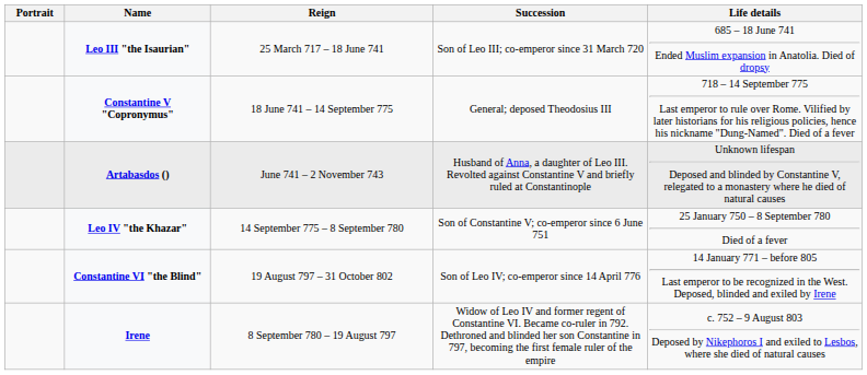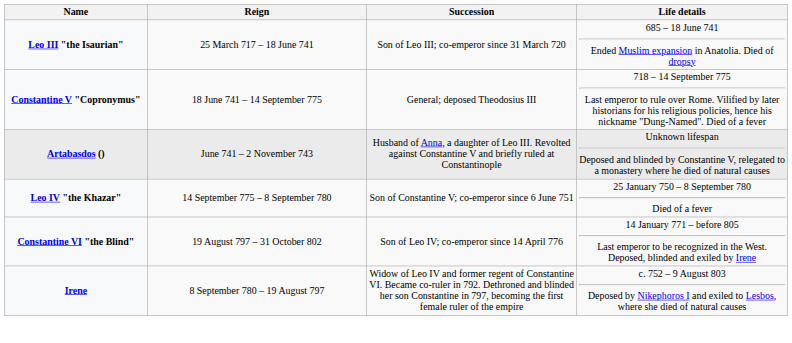 <table class="wikitable plainrowheaders" style="width:100%; text-align:center">
 <tr>
-<th scope=col width="7%">Portrait</th>
 <th scope=col width="17%">Name</th>
 <th scope=col width="26%">Reign</th>
 <th scope=col width="25%">Succession</th>
 <th scope=col width="25%">Life details</th>
 </tr>
 <tr>
-<td></td>
 <th scope=row style="text-align:center; background:#F8F9FA"><strong><a href='#'>Leo III</a></strong> "the Isaurian"<br></th>
 <td>25 March 717 – 18 June 741<br></td>
 <td>Son of Leo III; co-emperor since 31 March 720</td>
 <td> 685 – 18 June 741<br><hr>Ended <a href='#'>Muslim expansion</a> in Anatolia. Died of <a href='#'>dropsy</a></td>
 </tr>
 <tr>
-<td></td>
 <th scope=row style="text-align:center; background:#F8F9FA"><strong><a href='#'>Constantine V</a></strong> "Copronymus"<br></th>
 <td>18 June 741 – 14 September 775<br></td>
 <td>General; deposed Theodosius III</td>
 <td>718 – 14 September 775<br><hr>Last emperor to rule over Rome. Vilified by later historians for his religious policies, hence his nickname "Dung-Named". Died of a fever</td>
 </tr>
 <tr>
-<td style="background:#EBEBEB"></td>
 <th scope=row style="text-align:center; background:#EBEBEB"><strong><a href='#'>Artabasdos</a></strong> ()<br></th>
 <td style="background:#EBEBEB">June 741 – 2 November 743<br></td>
 <td style="background:#EBEBEB">Husband of <a href='#'>Anna</a>, a daughter of Leo III. Revolted against Constantine V and briefly ruled at Constantinople</td>
 <td style="background:#EBEBEB">Unknown lifespan<hr>Deposed and blinded by Constantine V, relegated to a monastery where he died of natural causes</td>
 </tr>
 <tr>
-<td></td>
 <th scope=row style="text-align:center; background:#F8F9FA"><strong><a href='#'>Leo IV</a></strong> "the Khazar"<br></th>
 <td>14 September 775 – 8 September 780<br></td>
 <td>Son of Constantine V; co-emperor since 6 June 751</td>
 <td>25 January 750 – 8 September 780<br><hr>Died of a fever</td>
 </tr>
 <tr>
-<td></td>
 <th scope=row style="text-align:center; background:#F8F9FA"><strong><a href='#'>Constantine VI</a></strong> "the Blind"<br></th>
 <td>19 August 797 – 31 October 802<br></td>
 <td>Son of Leo IV; co-emperor since 14 April 776</td>
 <td>14 January 771 – before 805<br><hr>Last emperor to be recognized in the West. Deposed, blinded and exiled by <a href='#'>Irene</a></td>
 </tr>
 <tr>
-<td></td>
 <th scope=row style="text-align:center; background:#F8F9FA"><strong><a href='#'>Irene</a></strong><br></th>
 <td>8 September 780 – 19 August 797<br></td>
 <td>Widow of Leo IV and former regent of Constantine VI. Became co-ruler in 792. Dethroned and blinded her son Constantine in 797, becoming the first female ruler of the empire</td>
 <td>c. 752 – 9 August 803<br><hr>Deposed by <a href='#'>Nikephoros I</a> and exiled to <a href='#'>Lesbos</a>, where she died of natural causes</td>
 </tr>
 </table>
